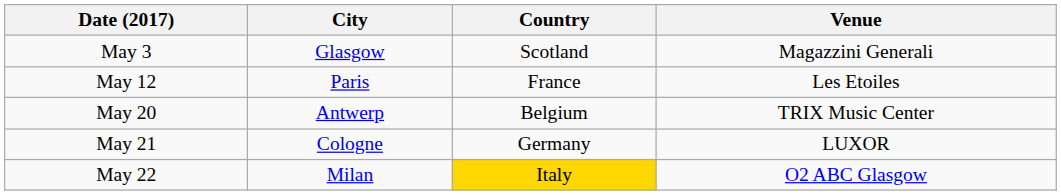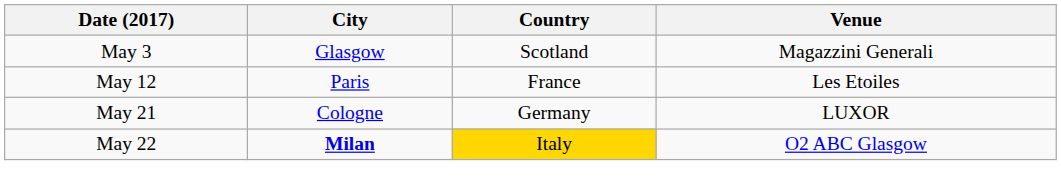 <table class="wikitable" style="text-align:center;">
 <tr>
 <th scope="col" style="width:12em;">Date (2017)</th>
 <th scope="col" style="width:10em;">City</th>
 <th scope="col" style="width:10em;">Country</th>
 <th scope="col" style="width:20em;">Venue</th>
 </tr>
 <tr>
 <td>May 3</td>
 <td><a href='#'>Glasgow</a></td>
 <td>Scotland</td>
 <td>Magazzini Generali</td>
 </tr>
 <tr>
 <td>May 12</td>
 <td><a href='#'>Paris</a></td>
 <td>France</td>
 <td>Les Etoiles</td>
 </tr>
 <tr>
-<td>May 20</td>
-<td><a href='#'>Antwerp</a></td>
-<td>Belgium</td>
-<td>TRIX Music Center</td>
-</tr>
-<tr>
 <td>May 21</td>
 <td><a href='#'>Cologne</a></td>
 <td>Germany</td>
 <td>LUXOR</td>
 </tr>
 <tr>
 <td>May 22</td>
-<td><a href='#'>Milan</a></td>
+<td><strong><a href='#'>Milan</a></strong></td>
 <td style="background: gold;">Italy</td>
 <td><a href='#'>O2 ABC Glasgow</a></td>
 </tr>
 </table>
